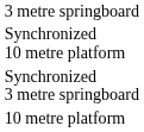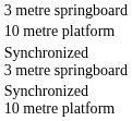 <table>
 <tr>
 <td>3 metre springboard</td>
 <td><strong></strong></td>
 <td><strong></strong></td>
 <td><strong></strong></td>
 </tr>
 <tr>
-<td>Synchronized<br>10 metre platform</td>
-<td><strong><br></strong></td>
-<td><strong><br></strong></td>
-<td><strong><br></strong></td>
+<td>10 metre platform</td>
+<td><strong></strong></td>
+<td><strong></strong></td>
+<td><strong></strong></td>
 </tr>
 <tr>
 <td>Synchronized<br>3 metre springboard</td>
 <td><strong><br></strong></td>
 <td><strong><br></strong></td>
 <td><strong><br></strong></td>
 </tr>
 <tr>
-<td>10 metre platform</td>
-<td><strong></strong></td>
-<td><strong></strong></td>
-<td><strong></strong></td>
+<td>Synchronized<br>10 metre platform</td>
+<td><strong><br></strong></td>
+<td><strong><br></strong></td>
+<td><strong><br></strong></td>
 </tr>
 </table>
